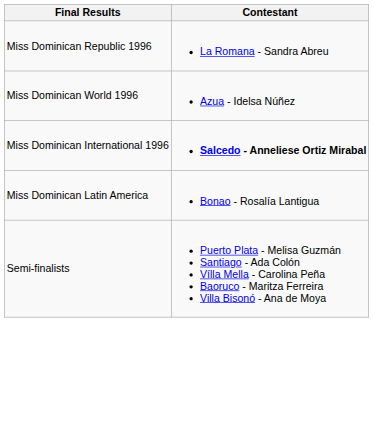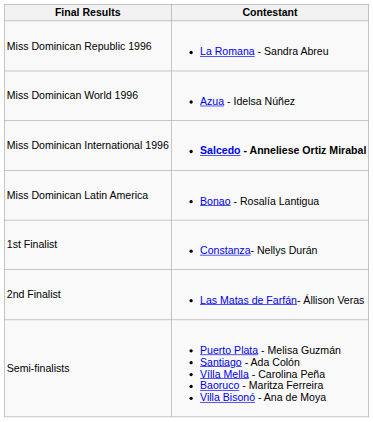 <table class="wikitable">
 <tr>
 <th>Final Results</th>
 <th>Contestant</th>
 </tr>
 <tr>
 <td>Miss Dominican Republic 1996</td>
 <td><br><ul><li><a href='#'>La Romana</a> - Sandra Abreu</li></ul></td>
 </tr>
 <tr>
 <td>Miss Dominican World 1996</td>
 <td><br><ul><li><a href='#'>Azua</a> - Idelsa Núñez</li></ul></td>
 </tr>
 <tr>
 <td>Miss Dominican International 1996</td>
 <td><strong><br><ul><li><a href='#'>Salcedo</a> - Anneliese Ortiz Mirabal</li></ul></strong></td>
 </tr>
 <tr>
 <td>Miss Dominican Latin America</td>
 <td><br><ul><li><a href='#'>Bonao</a> - Rosalía Lantigua</li></ul></td>
 </tr>
 <tr>
+<td>1st Finalist</td>
+<td><br><ul><li><a href='#'>Constanza</a>- Nellys Durán</li></ul></td>
+</tr>
+<tr>
+<td>2nd Finalist</td>
+<td><br><ul><li><a href='#'>Las Matas de Farfán</a>- Állison Veras</li></ul></td>
+</tr>
+<tr>
 <td>Semi-finalists</td>
 <td><br><ul><li><a href='#'>Puerto Plata</a> - Melisa Guzmán</li><li><a href='#'>Santiago</a> - Ada Colón</li><li><a href='#'>Vílla Mella</a> - Carolina Peña</li><li><a href='#'>Baoruco</a> - Maritza Ferreira</li><li><a href='#'>Villa Bisonó</a> - Ana de Moya</li></ul></td>
 </tr>
 </table>
